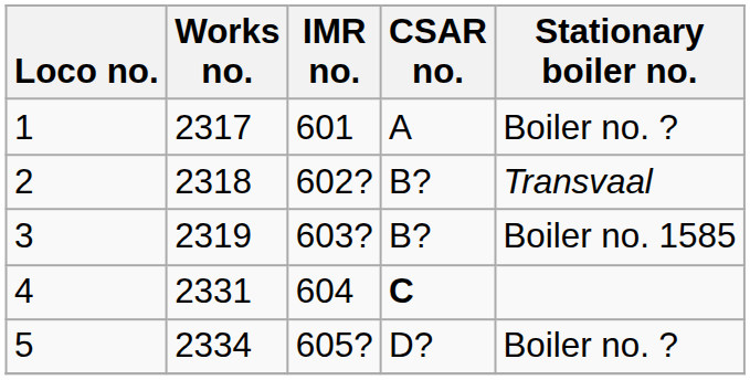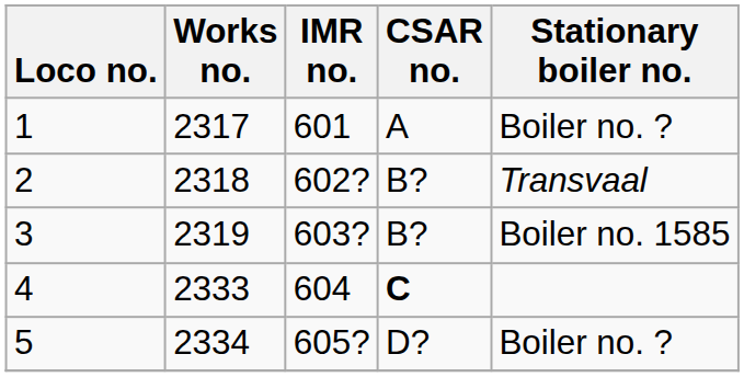 <table class="wikitable collapsible collapsed sortable" style="margin:0.5em auto; font-size:100%;">
 <tr>
 <th><br>Loco no.</th>
 <th>Works<br>no.</th>
 <th>IMR<br>no.</th>
 <th>CSAR<br>no.</th>
 <th>Stationary<br>boiler no.</th>
 </tr>
 <tr>
 <td>1</td>
 <td>2317</td>
 <td>601</td>
 <td>A</td>
 <td>Boiler no. ?</td>
 </tr>
 <tr>
 <td>2</td>
 <td>2318</td>
 <td>602?</td>
 <td>B?</td>
 <td><em>Transvaal</em></td>
 </tr>
 <tr>
 <td>3</td>
 <td>2319</td>
 <td>603?</td>
 <td>B?</td>
 <td>Boiler no. 1585</td>
 </tr>
 <tr>
 <td>4</td>
-<td>2331</td>
+<td>2333</td>
 <td>604</td>
 <td><strong>C</strong></td>
 <td></td>
 </tr>
 <tr>
 <td>5</td>
 <td>2334</td>
 <td>605?</td>
 <td>D?</td>
 <td>Boiler no. ?</td>
 </tr>
 <tr>
 </tr>
 </table>
